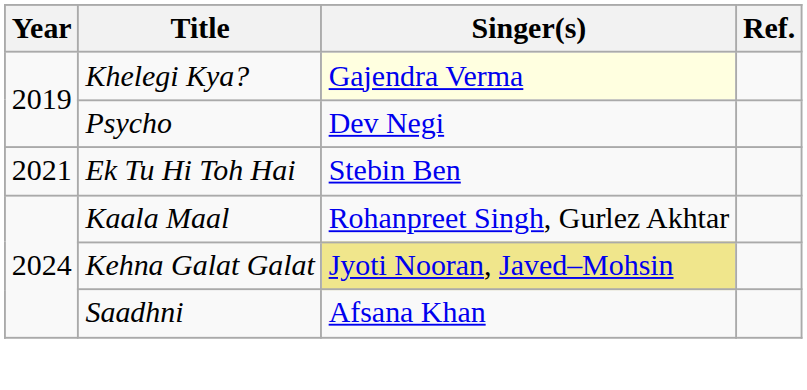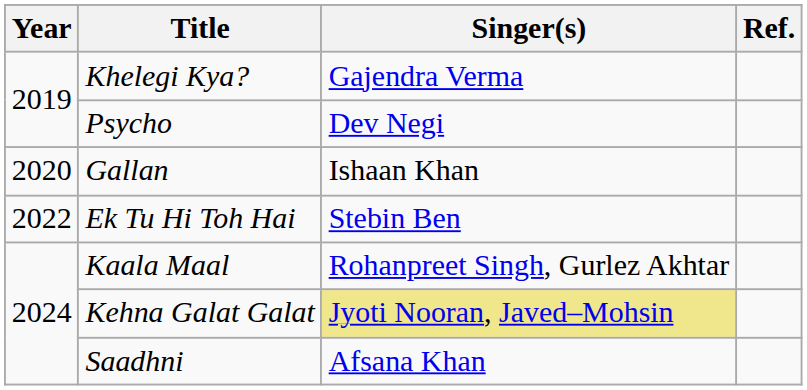 <table class="wikitable sortable"">
 <tr>
 <th>Year</th>
 <th>Title</th>
 <th>Singer(s)</th>
 <th>Ref.</th>
 </tr>
 <tr>
 <td rowspan="2">2019</td>
 <td><em>Khelegi Kya?</em></td>
-<td style="background: lightyellow;"><a href='#'>Gajendra Verma</a></td>
+<td><a href='#'>Gajendra Verma</a></td>
 <td></td>
 </tr>
 <tr>
 <td><em>Psycho</em></td>
 <td><a href='#'>Dev Negi</a></td>
 <td></td>
 </tr>
 <tr>
-<td>2021</td>
+<td>2020</td>
+<td><em>Gallan</em></td>
+<td>Ishaan Khan</td>
+<td></td>
+</tr>
+<tr>
+<td>2022</td>
 <td><em>Ek Tu Hi Toh Hai</em></td>
 <td><a href='#'>Stebin Ben</a></td>
 <td></td>
 </tr>
 <tr>
 <td rowspan="3">2024</td>
 <td><em>Kaala Maal</em></td>
 <td><a href='#'>Rohanpreet Singh</a>, Gurlez Akhtar</td>
 <td></td>
 </tr>
 <tr>
 <td><em>Kehna Galat Galat</em></td>
 <td style="background: khaki;"><a href='#'>Jyoti Nooran</a>, <a href='#'>Javed–Mohsin</a></td>
 <td></td>
 </tr>
 <tr>
 <td><em>Saadhni</em></td>
 <td><a href='#'>Afsana Khan</a></td>
 <td></td>
 </tr>
 </table>
